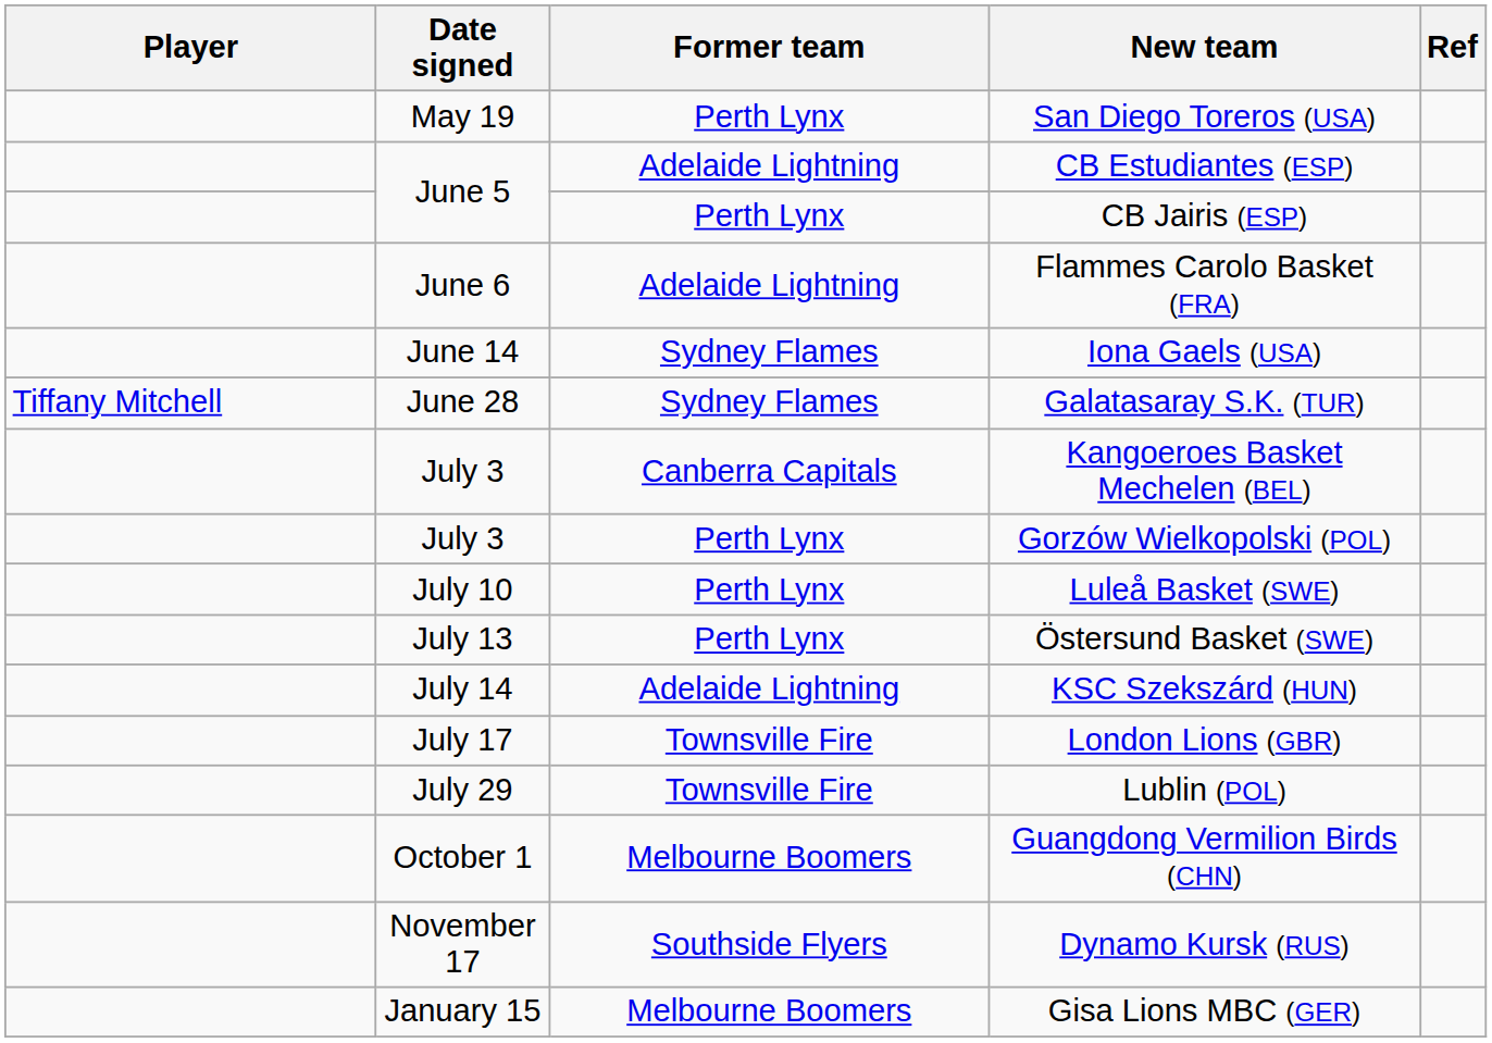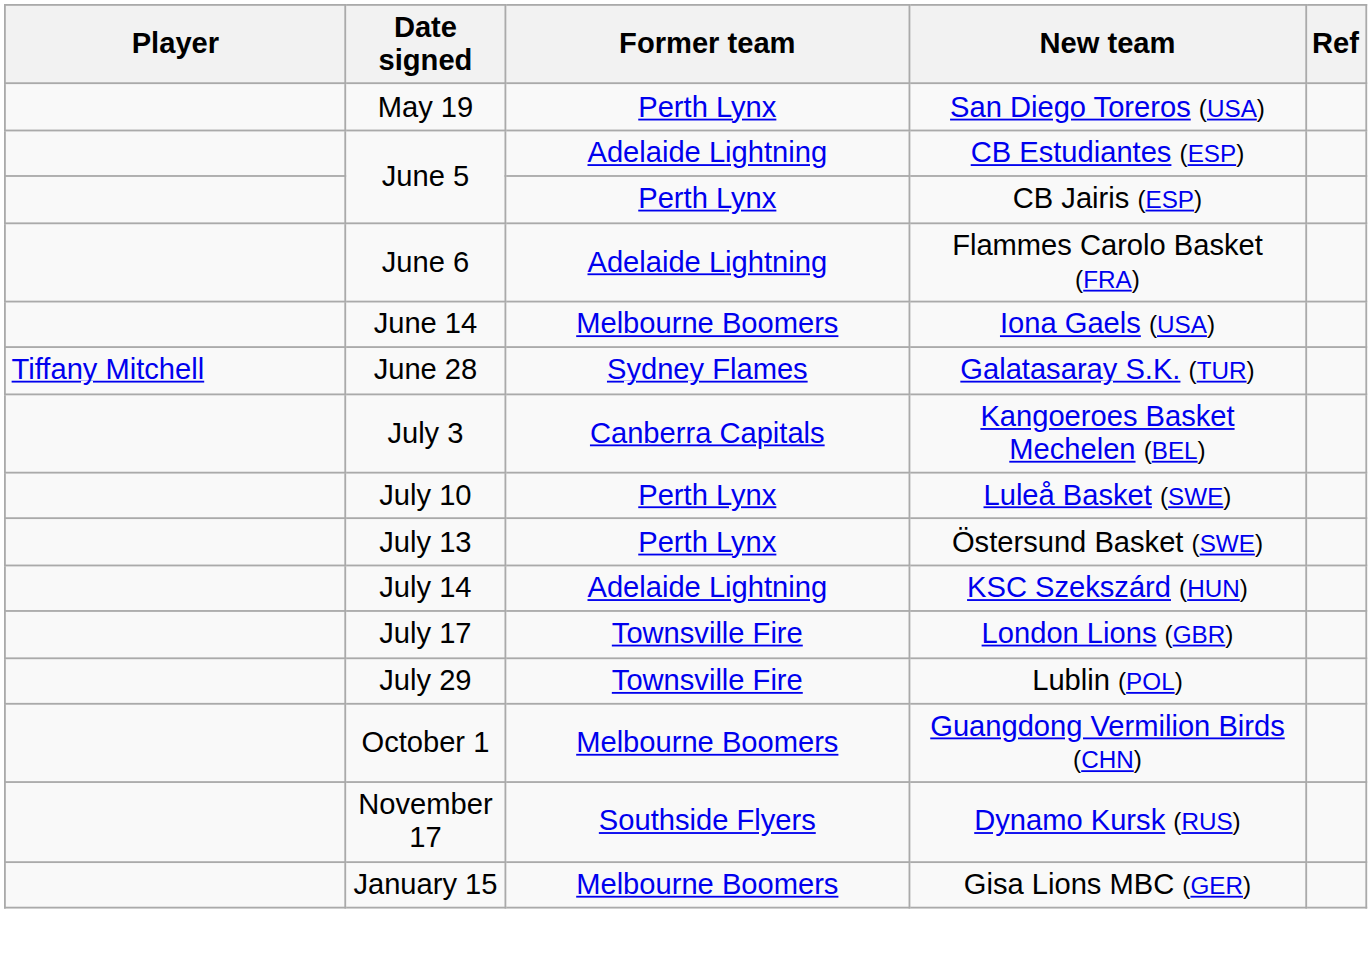 <table class="wikitable sortable" style="text-align:center">
 <tr>
 <th style="width:180px">Player</th>
 <th style="width:80px">Date signed</th>
 <th style="width:215px">Former team</th>
 <th style="width:210px">New team</th>
 <th class="unsortable">Ref</th>
 </tr>
 <tr>
 <td align="left"> </td>
 <td align="center">May 19</td>
 <td align="center"><a href='#'>Perth Lynx</a></td>
 <td align="center"><a href='#'>San Diego Toreros</a> <small>(<a href='#'>USA</a>)</small></td>
 <td align="center"></td>
 </tr>
 <tr>
 <td align="left"> </td>
 <td rowspan="2" align="center">June 5</td>
 <td align="center"><a href='#'>Adelaide Lightning</a></td>
 <td align="center"><a href='#'>CB Estudiantes</a> <small>(<a href='#'>ESP</a>)</small></td>
 <td align="center"></td>
 </tr>
 <tr>
 <td align="left"> </td>
 <td align="center"><a href='#'>Perth Lynx</a></td>
 <td align="center">CB Jairis <small>(<a href='#'>ESP</a>)</small></td>
 <td align="center"></td>
 </tr>
 <tr>
 <td align="left"> </td>
 <td align="center">June 6</td>
 <td align="center"><a href='#'>Adelaide Lightning</a></td>
 <td align="center">Flammes Carolo Basket <small>(<a href='#'>FRA</a>)</small></td>
 <td align="center"></td>
 </tr>
 <tr>
 <td align="left"> </td>
 <td align="center">June 14</td>
-<td align="center"><a href='#'>Sydney Flames</a></td>
+<td align="center"><a href='#'>Melbourne Boomers</a></td>
 <td align="center"><a href='#'>Iona Gaels</a> <small>(<a href='#'>USA</a>)</small></td>
 <td align="center"></td>
 </tr>
 <tr>
 <td align="left"> <a href='#'>Tiffany Mitchell</a></td>
 <td align="center">June 28</td>
 <td align="center"><a href='#'>Sydney Flames</a></td>
 <td align="center"><a href='#'>Galatasaray S.K.</a> <small>(<a href='#'>TUR</a>)</small></td>
 <td align="center"></td>
 </tr>
 <tr>
 <td align="left"> </td>
 <td align="center">July 3</td>
 <td align="center"><a href='#'>Canberra Capitals</a></td>
 <td align="center"><a href='#'>Kangoeroes Basket Mechelen</a> <small>(<a href='#'>BEL</a>)</small></td>
-<td align="center"></td>
-</tr>
-<tr>
-<td align="left"> </td>
-<td align="center">July 3</td>
-<td align="center"><a href='#'>Perth Lynx</a></td>
-<td align="center"><a href='#'>Gorzów Wielkopolski</a> <small>(<a href='#'>POL</a>)</small></td>
 <td align="center"></td>
 </tr>
 <tr>
 <td align="left"> </td>
 <td align="center">July 10</td>
 <td align="center"><a href='#'>Perth Lynx</a></td>
 <td align="center"><a href='#'>Luleå Basket</a> <small>(<a href='#'>SWE</a>)</small></td>
 <td align="center"></td>
 </tr>
 <tr>
 <td align="left"> </td>
 <td align="center">July 13</td>
 <td align="center"><a href='#'>Perth Lynx</a></td>
 <td align="center">Östersund Basket <small>(<a href='#'>SWE</a>)</small></td>
 <td align="center"></td>
 </tr>
 <tr>
 <td align="left"> </td>
 <td align="center">July 14</td>
 <td align="center"><a href='#'>Adelaide Lightning</a></td>
 <td align="center"><a href='#'>KSC Szekszárd</a> <small>(<a href='#'>HUN</a>)</small></td>
 <td align="center"></td>
 </tr>
 <tr>
 <td align="left"> </td>
 <td align="center">July 17</td>
 <td align="center"><a href='#'>Townsville Fire</a></td>
 <td align="center"><a href='#'>London Lions</a> <small>(<a href='#'>GBR</a>)</small></td>
 <td align="center"></td>
 </tr>
 <tr>
 <td align="left"> </td>
 <td align="center">July 29</td>
 <td align="center"><a href='#'>Townsville Fire</a></td>
 <td align="center">Lublin <small>(<a href='#'>POL</a>)</small></td>
 <td align="center"></td>
 </tr>
 <tr>
 <td align="left"> </td>
 <td align="center">October 1</td>
 <td align="center"><a href='#'>Melbourne Boomers</a></td>
 <td align="center"><a href='#'>Guangdong Vermilion Birds</a> <small>(<a href='#'>CHN</a>)</small></td>
 <td align="center"></td>
 </tr>
 <tr>
 <td align="left"> </td>
 <td align="center">November 17</td>
 <td align="center"><a href='#'>Southside Flyers</a></td>
 <td align="center"><a href='#'>Dynamo Kursk</a> <small>(<a href='#'>RUS</a>)</small></td>
 <td align="center"></td>
 </tr>
 <tr>
 <td align="left"> </td>
 <td align="center">January 15</td>
 <td align="center"><a href='#'>Melbourne Boomers</a></td>
 <td align="center">Gisa Lions MBC <small>(<a href='#'>GER</a>)</small></td>
 <td align="center"></td>
 </tr>
 </table>
